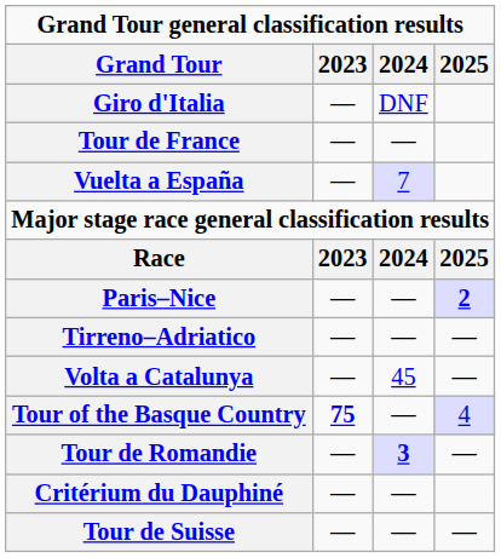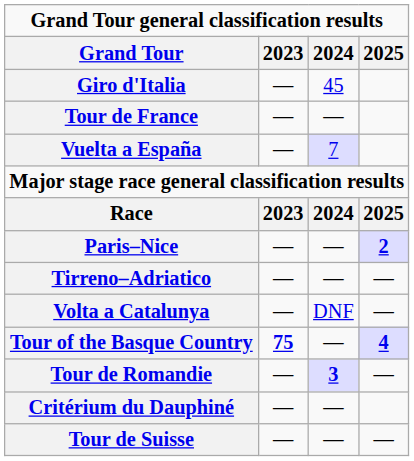 <table class="wikitable plainrowheaders">
 <tr>
 <td colspan=9 align="center"><strong>Grand Tour general classification results</strong></td>
 </tr>
 <tr>
 <th scope="col"><a href='#'>Grand Tour</a></th>
 <th scope="col">2023</th>
 <th scope="col">2024</th>
 <th scope="col">2025</th>
 </tr>
 <tr style="text-align:center;">
 <th scope="row"> <a href='#'>Giro d'Italia</a></th>
 <td>—</td>
-<td><a href='#'>DNF</a></td>
+<td><a href='#'>45</a></td>
 <td></td>
 </tr>
 <tr style="text-align:center;">
 <th scope="row"> <a href='#'>Tour de France</a></th>
 <td>—</td>
 <td>—</td>
 <td></td>
 </tr>
 <tr style="text-align:center;">
 <th scope="row"> <a href='#'>Vuelta a España</a></th>
 <td>—</td>
 <td style="background:#ddf;"><a href='#'>7</a></td>
 <td></td>
 </tr>
 <tr>
 <td colspan=9 align="center"><strong>Major stage race general classification results</strong></td>
 </tr>
 <tr>
 <th scope="col">Race</th>
 <th scope="col">2023</th>
 <th scope="col">2024</th>
 <th scope="col">2025</th>
 </tr>
 <tr style="text-align:center;">
 <th scope="row"> <a href='#'>Paris–Nice</a></th>
 <td>—</td>
 <td>—</td>
 <td style="background:#ddf;"><a href='#'><strong>2</strong></a></td>
 </tr>
 <tr style="text-align:center;">
 <th scope="row"> <a href='#'>Tirreno–Adriatico</a></th>
 <td>—</td>
 <td>—</td>
 <td>—</td>
 </tr>
 <tr style="text-align:center;">
 <th scope="row"> <a href='#'>Volta a Catalunya</a></th>
 <td>—</td>
-<td><a href='#'>45</a></td>
+<td><a href='#'>DNF</a></td>
 <td>—</td>
 </tr>
 <tr style="text-align:center;">
 <th scope="row"> <a href='#'>Tour of the Basque Country</a></th>
 <td><strong><a href='#'>75</a></strong></td>
 <td>—</td>
-<td style="background:#ddf;"><a href='#'>4</a></td>
+<td style="background:#ddf;"><strong><a href='#'>4</a></strong></td>
 </tr>
 <tr style="text-align:center;">
 <th scope="row"> <a href='#'>Tour de Romandie</a></th>
 <td>—</td>
 <td style="background:#ddf;"><a href='#'><strong>3</strong></a></td>
 <td>—</td>
 </tr>
 <tr style="text-align:center;">
 <th scope="row"> <a href='#'>Critérium du Dauphiné</a></th>
 <td>—</td>
 <td>—</td>
 <td></td>
 </tr>
 <tr style="text-align:center;">
 <th scope="row"> <a href='#'>Tour de Suisse</a></th>
 <td>—</td>
 <td>—</td>
 <td>—</td>
 </tr>
 </table>
